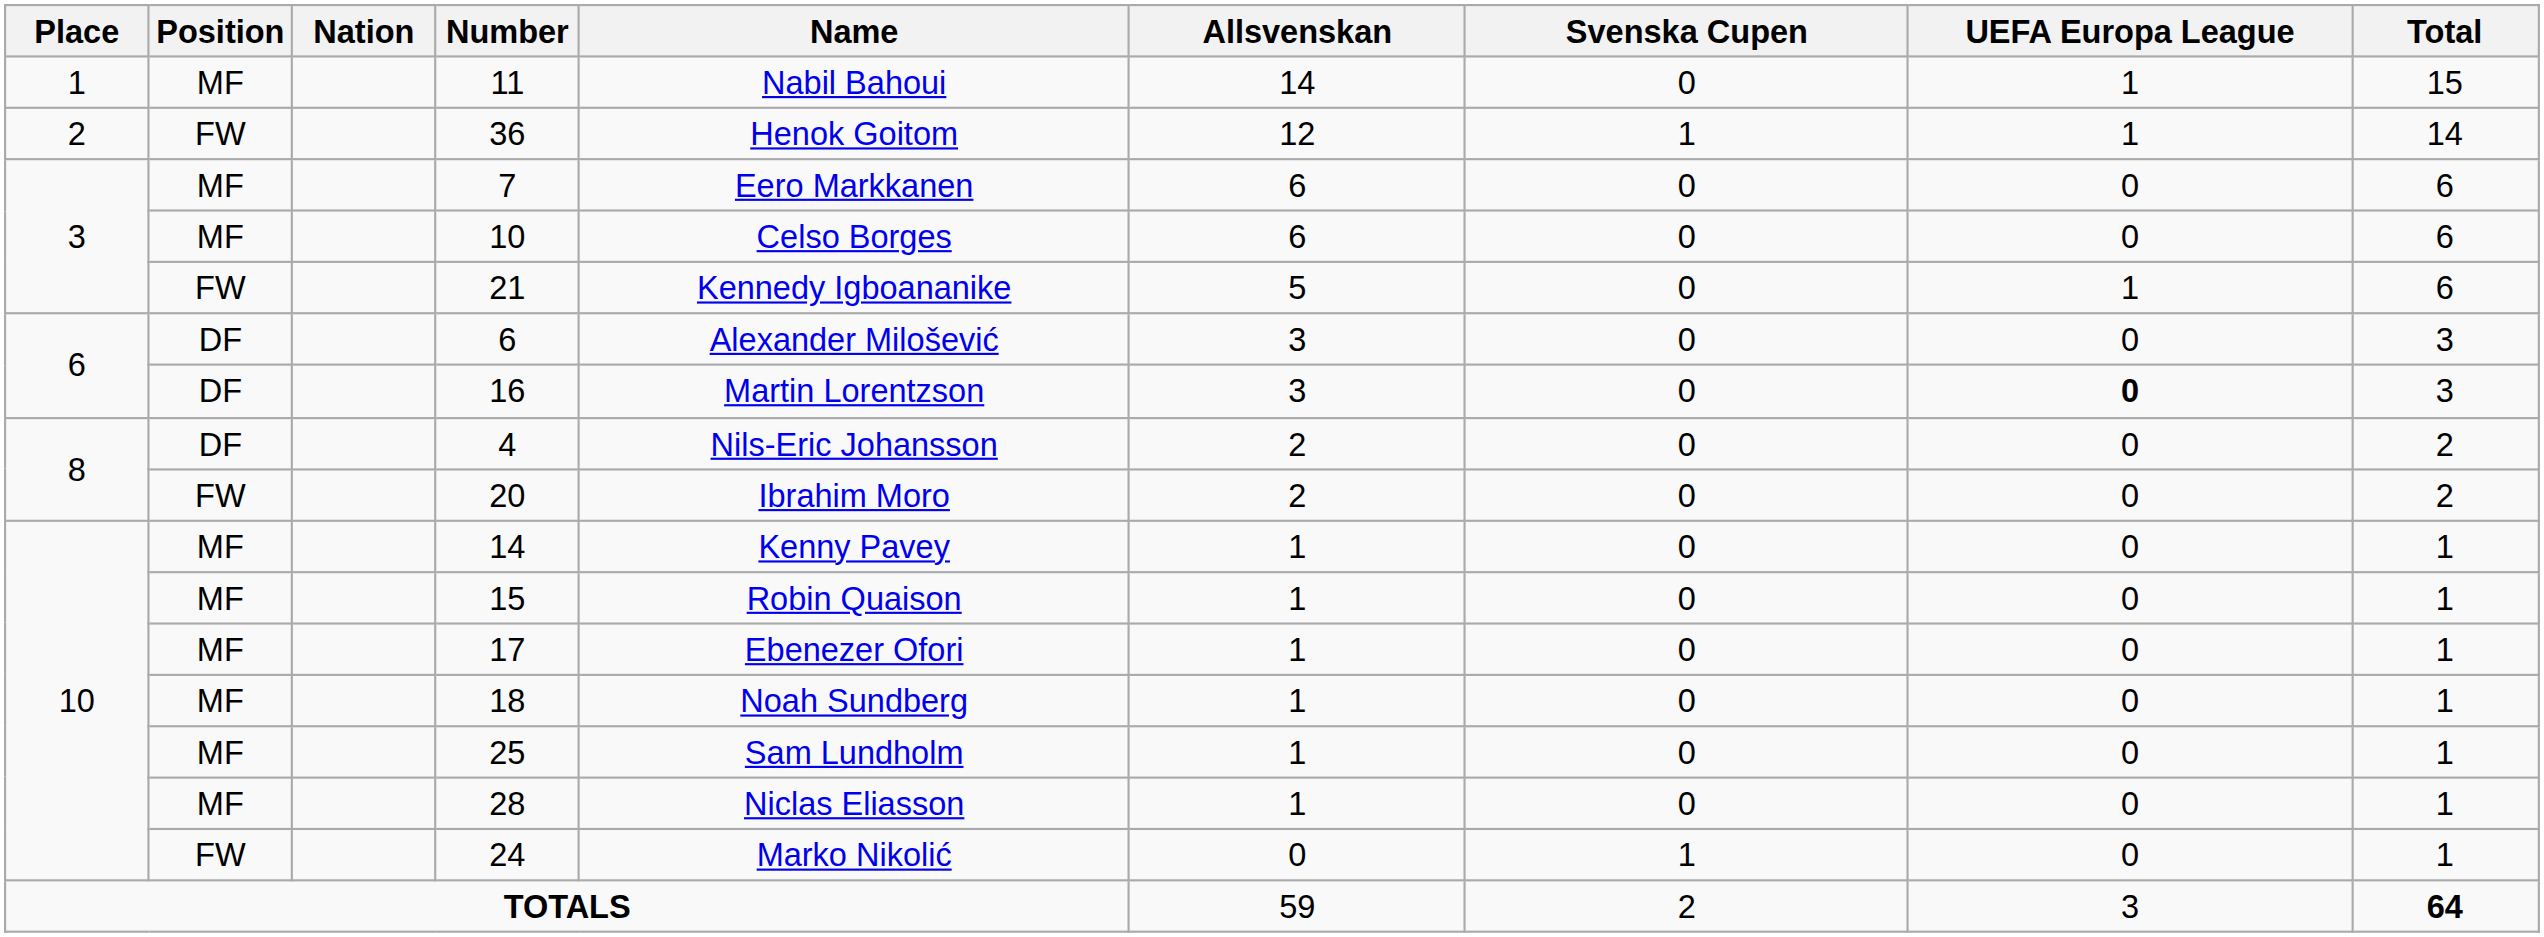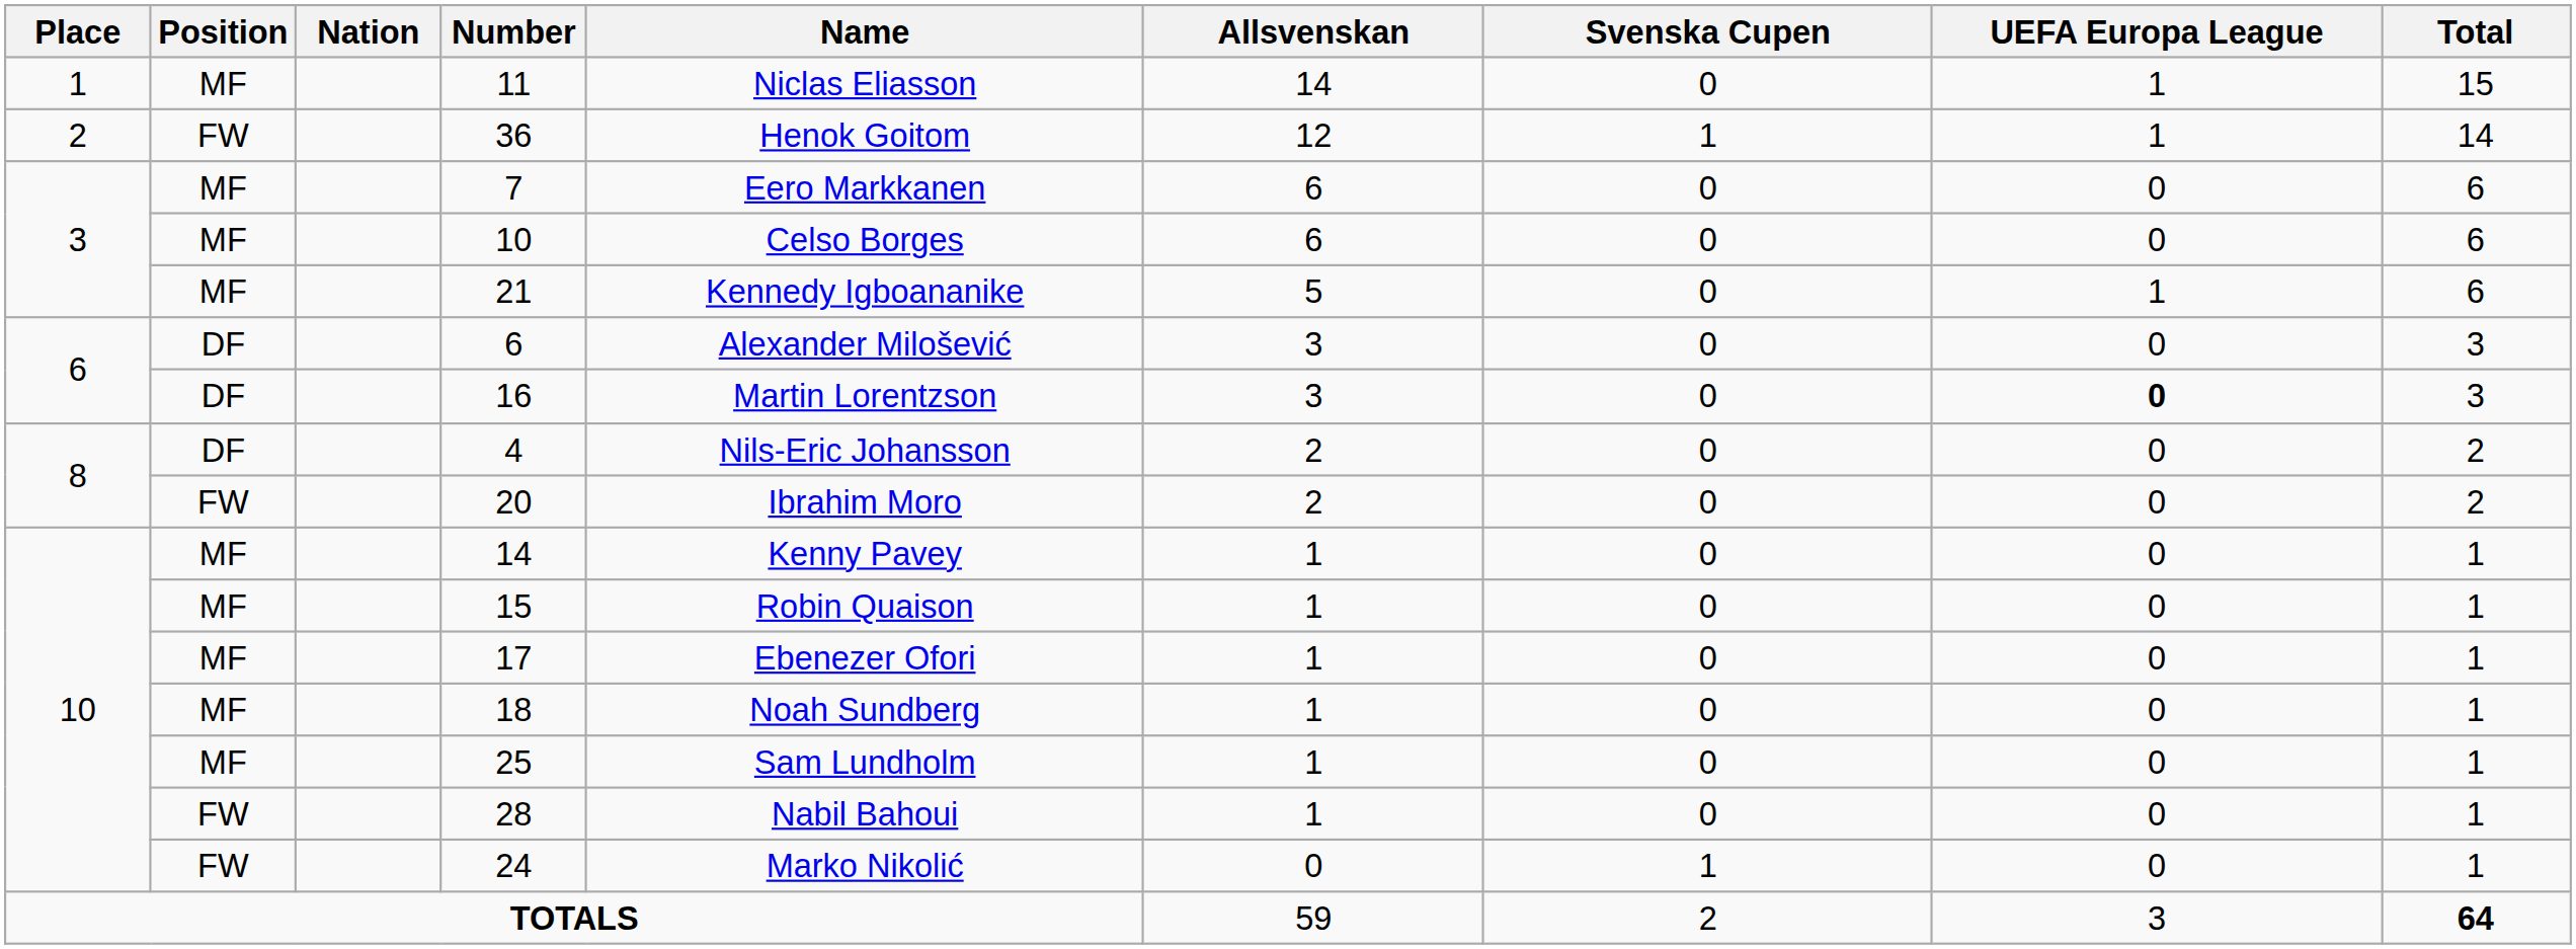 <table class="wikitable" style="font-size: 95%; text-align: center;">
 <tr>
 <th width=60>Place</th>
 <th width=60>Position</th>
 <th width=60>Nation</th>
 <th width=60>Number</th>
 <th width=250>Name</th>
 <th width=150>Allsvenskan</th>
 <th width=200>Svenska Cupen</th>
 <th width=200>UEFA Europa League</th>
 <th width=80><strong>Total</strong></th>
 </tr>
 <tr>
 <td>1</td>
 <td>MF</td>
 <td></td>
 <td>11</td>
-<td><a href='#'>Nabil Bahoui</a></td>
+<td><a href='#'>Niclas Eliasson</a></td>
 <td>14</td>
 <td>0</td>
 <td>1</td>
 <td>15</td>
 </tr>
 <tr>
 <td>2</td>
 <td>FW</td>
 <td></td>
 <td>36</td>
 <td><a href='#'>Henok Goitom</a></td>
 <td>12</td>
 <td>1</td>
 <td>1</td>
 <td>14</td>
 </tr>
 <tr>
 <td rowspan="3">3</td>
 <td>MF</td>
 <td></td>
 <td>7</td>
 <td><a href='#'>Eero Markkanen</a></td>
 <td>6</td>
 <td>0</td>
 <td>0</td>
 <td>6</td>
 </tr>
 <tr>
 <td>MF</td>
 <td></td>
 <td>10</td>
 <td><a href='#'>Celso Borges</a></td>
 <td>6</td>
 <td>0</td>
 <td>0</td>
 <td>6</td>
 </tr>
 <tr>
-<td>FW</td>
+<td>MF</td>
 <td></td>
 <td>21</td>
 <td><a href='#'>Kennedy Igboananike</a></td>
 <td>5</td>
 <td>0</td>
 <td>1</td>
 <td>6</td>
 </tr>
 <tr>
 <td rowspan="2">6</td>
 <td>DF</td>
 <td></td>
 <td>6</td>
 <td><a href='#'>Alexander Milošević</a></td>
 <td>3</td>
 <td>0</td>
 <td>0</td>
 <td>3</td>
 </tr>
 <tr>
 <td>DF</td>
 <td></td>
 <td>16</td>
 <td><a href='#'>Martin Lorentzson</a></td>
 <td>3</td>
 <td>0</td>
 <td><strong>0</strong></td>
 <td>3</td>
 </tr>
 <tr>
 <td rowspan="2">8</td>
 <td>DF</td>
 <td></td>
 <td>4</td>
 <td><a href='#'>Nils-Eric Johansson</a></td>
 <td>2</td>
 <td>0</td>
 <td>0</td>
 <td>2</td>
 </tr>
 <tr>
 <td>FW</td>
 <td></td>
 <td>20</td>
 <td><a href='#'>Ibrahim Moro</a></td>
 <td>2</td>
 <td>0</td>
 <td>0</td>
 <td>2</td>
 </tr>
 <tr>
 <td rowspan="7">10</td>
 <td>MF</td>
 <td></td>
 <td>14</td>
 <td><a href='#'>Kenny Pavey</a></td>
 <td>1</td>
 <td>0</td>
 <td>0</td>
 <td>1</td>
 </tr>
 <tr>
 <td>MF</td>
 <td></td>
 <td>15</td>
 <td><a href='#'>Robin Quaison</a></td>
 <td>1</td>
 <td>0</td>
 <td>0</td>
 <td>1</td>
 </tr>
 <tr>
 <td>MF</td>
 <td></td>
 <td>17</td>
 <td><a href='#'>Ebenezer Ofori</a></td>
 <td>1</td>
 <td>0</td>
 <td>0</td>
 <td>1</td>
 </tr>
 <tr>
 <td>MF</td>
 <td></td>
 <td>18</td>
 <td><a href='#'>Noah Sundberg</a></td>
 <td>1</td>
 <td>0</td>
 <td>0</td>
 <td>1</td>
 </tr>
 <tr>
 <td>MF</td>
 <td></td>
 <td>25</td>
 <td><a href='#'>Sam Lundholm</a></td>
 <td>1</td>
 <td>0</td>
 <td>0</td>
 <td>1</td>
 </tr>
 <tr>
-<td>MF</td>
+<td>FW</td>
 <td></td>
 <td>28</td>
-<td><a href='#'>Niclas Eliasson</a></td>
+<td><a href='#'>Nabil Bahoui</a></td>
 <td>1</td>
 <td>0</td>
 <td>0</td>
 <td>1</td>
 </tr>
 <tr>
 <td>FW</td>
 <td></td>
 <td>24</td>
 <td><a href='#'>Marko Nikolić</a></td>
 <td>0</td>
 <td>1</td>
 <td>0</td>
 <td>1</td>
 </tr>
 <tr>
 <td colspan="5"><strong>TOTALS</strong></td>
 <td>59</td>
 <td>2</td>
 <td>3</td>
 <td><strong>64</strong></td>
 </tr>
 </table>
